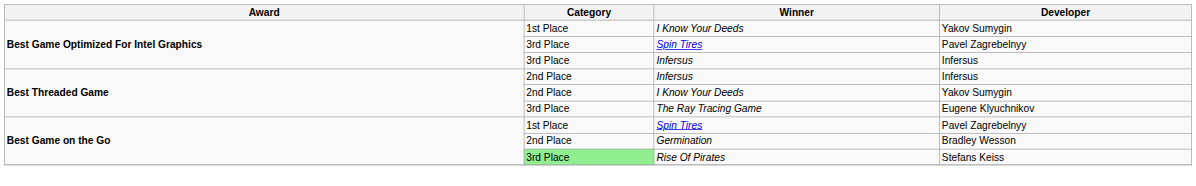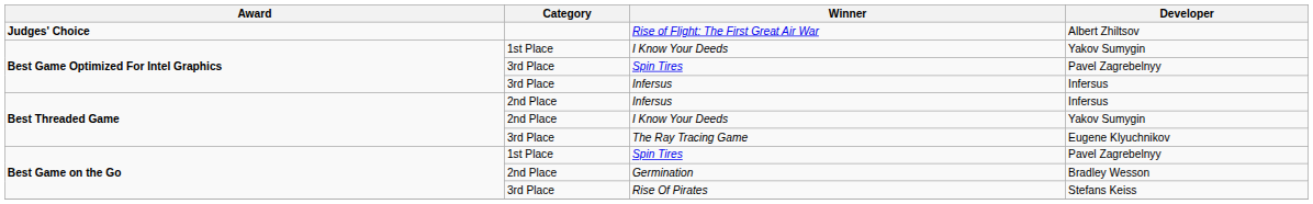 <table class="wikitable" style="font-size:85%;width:100%;">
 <tr>
 <th><strong>Award</strong></th>
 <th><strong>Category</strong></th>
 <th><strong>Winner</strong></th>
 <th><strong>Developer</strong></th>
+</tr>
+<tr>
+<td><strong>Judges' Choice</strong></td>
+<td></td>
+<td><em><a href='#'>Rise of Flight: The First Great Air War</a></em></td>
+<td>Albert Zhiltsov</td>
 </tr>
 <tr>
 <td rowspan="3"><strong>Best Game Optimized For Intel Graphics</strong></td>
 <td>1st Place</td>
 <td><em>I Know Your Deeds</em></td>
 <td>Yakov Sumygin</td>
 </tr>
 <tr>
 <td>3rd Place</td>
 <td><em><a href='#'>Spin Tires</a></em></td>
 <td>Pavel Zagrebelnyy</td>
 </tr>
 <tr>
 <td>3rd Place</td>
 <td><em>Infersus</em></td>
 <td>Infersus</td>
 </tr>
 <tr>
 <td rowspan="3"><strong>Best Threaded Game</strong></td>
 <td>2nd Place</td>
 <td><em>Infersus</em></td>
 <td>Infersus</td>
 </tr>
 <tr>
 <td>2nd Place</td>
 <td><em>I Know Your Deeds</em></td>
 <td>Yakov Sumygin</td>
 </tr>
 <tr>
 <td>3rd Place</td>
 <td><em>The Ray Tracing Game</em></td>
 <td>Eugene Klyuchnikov</td>
 </tr>
 <tr>
 <td rowspan="3"><strong>Best Game on the Go</strong></td>
 <td>1st Place</td>
 <td><em><a href='#'>Spin Tires</a></em></td>
 <td>Pavel Zagrebelnyy</td>
 </tr>
 <tr>
 <td>2nd Place</td>
 <td><em>Germination</em></td>
 <td>Bradley Wesson</td>
 </tr>
 <tr>
-<td style="background: lightgreen;">3rd Place</td>
+<td>3rd Place</td>
 <td><em>Rise Of Pirates</em></td>
 <td>Stefans Keiss</td>
 </tr>
 <tr>
 </tr>
 </table>
